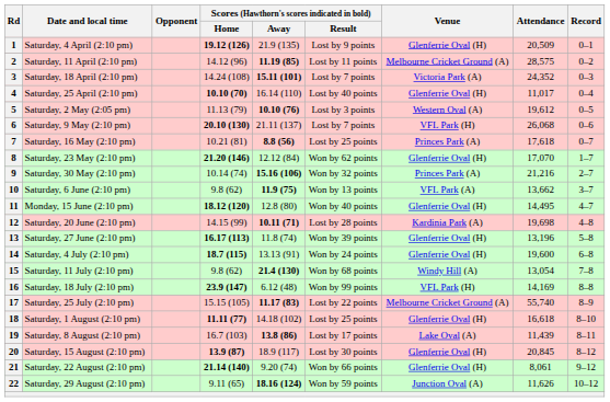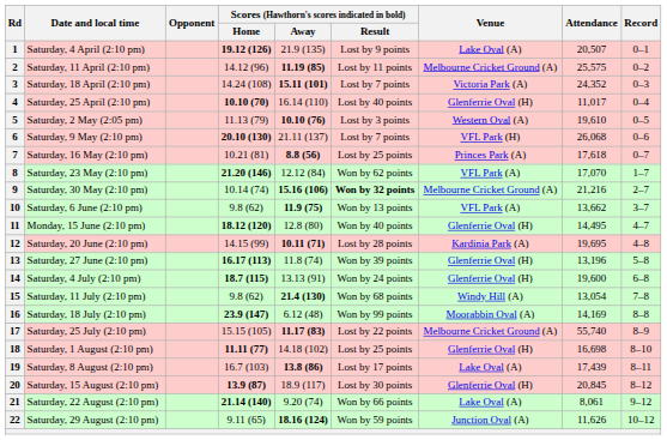 <table class="wikitable" style="font-size:90%; text-align:center; width: 100%; margin-left: auto; margin-right: auto">
 <tr>
 <th rowspan="2">Rd</th>
 <th rowspan="2">Date and local time</th>
 <th rowspan="2">Opponent</th>
 <th colspan="3">Scores <small>(Hawthorn's scores indicated in bold)</small></th>
 <th rowspan="2">Venue</th>
 <th rowspan="2">Attendance</th>
 <th rowspan="2">Record</th>
 </tr>
 <tr>
 <th>Home</th>
 <th>Away</th>
 <th>Result</th>
 </tr>
 <tr style="background:#fcc;">
 <th>1</th>
 <td align=left>Saturday, 4 April (2:10 pm)</td>
 <td align=left></td>
 <td><strong>19.12 (126)</strong></td>
 <td>21.9 (135)</td>
 <td>Lost by 9 points</td>
-<td><a href='#'>Glenferrie Oval</a> (H)</td>
-<td>20,509</td>
+<td><a href='#'>Lake Oval</a> (A)</td>
+<td>20,507</td>
 <td>0–1</td>
 </tr>
 <tr style="background:#fcc;">
 <th>2</th>
 <td align=left>Saturday, 11 April (2:10 pm)</td>
 <td align=left></td>
 <td>14.12 (96)</td>
 <td><strong>11.19 (85)</strong></td>
 <td>Lost by 11 points</td>
 <td><a href='#'>Melbourne Cricket Ground</a> (A)</td>
-<td>28,575</td>
+<td>25,575</td>
 <td>0–2</td>
 </tr>
 <tr style="background:#fcc;">
 <th>3</th>
 <td align=left>Saturday, 18 April (2:10 pm)</td>
 <td align=left></td>
 <td>14.24 (108)</td>
 <td><strong>15.11 (101)</strong></td>
 <td>Lost by 7 points</td>
 <td><a href='#'>Victoria Park</a> (A)</td>
 <td>24,352</td>
 <td>0–3</td>
 </tr>
 <tr style="background:#fcc;">
 <th>4</th>
 <td align=left>Saturday, 25 April (2:10 pm)</td>
 <td align=left></td>
 <td><strong>10.10 (70)</strong></td>
 <td>16.14 (110)</td>
 <td>Lost by 40 points</td>
 <td><a href='#'>Glenferrie Oval</a> (H)</td>
 <td>11,017</td>
 <td>0–4</td>
 </tr>
 <tr style="background:#fcc;">
 <th>5</th>
 <td align=left>Saturday, 2 May (2:05 pm)</td>
 <td align=left></td>
 <td>11.13 (79)</td>
 <td><strong>10.10 (76)</strong></td>
 <td>Lost by 3 points</td>
 <td><a href='#'>Western Oval</a> (A)</td>
-<td>19,612</td>
+<td>19,610</td>
 <td>0–5</td>
 </tr>
 <tr style="background:#fcc;">
 <th>6</th>
 <td align=left>Saturday, 9 May (2:10 pm)</td>
 <td align=left></td>
 <td><strong>20.10 (130)</strong></td>
 <td>21.11 (137)</td>
 <td>Lost by 7 points</td>
 <td><a href='#'>VFL Park</a> (H)</td>
 <td>26,068</td>
 <td>0–6</td>
 </tr>
 <tr style="background:#fcc;">
 <th>7</th>
 <td align=left>Saturday, 16 May (2:10 pm)</td>
 <td align=left></td>
 <td>10.21 (81)</td>
 <td><strong>8.8 (56)</strong></td>
 <td>Lost by 25 points</td>
 <td><a href='#'>Princes Park</a> (A)</td>
 <td>17,618</td>
 <td>0–7</td>
 </tr>
 <tr style="background:#cfc">
 <th>8</th>
 <td align=left>Saturday, 23 May (2:10 pm)</td>
 <td align=left></td>
 <td><strong>21.20 (146)</strong></td>
 <td>12.12 (84)</td>
 <td>Won by 62 points</td>
-<td><a href='#'>Glenferrie Oval</a> (H)</td>
+<td><a href='#'>VFL Park</a> (A)</td>
 <td>17,070</td>
 <td>1–7</td>
 </tr>
 <tr style="background:#cfc">
 <th>9</th>
 <td align=left>Saturday, 30 May (2:10 pm)</td>
 <td align=left></td>
 <td>10.14 (74)</td>
 <td><strong>15.16 (106)</strong></td>
-<td>Won by 32 points</td>
-<td><a href='#'>Princes Park</a> (A)</td>
+<td><strong>Won by 32 points</strong></td>
+<td><a href='#'>Melbourne Cricket Ground</a> (A)</td>
 <td>21,216</td>
 <td>2–7</td>
 </tr>
 <tr style="background:#cfc">
 <th>10</th>
 <td align=left>Saturday, 6 June (2:10 pm)</td>
 <td align=left></td>
 <td>9.8 (62)</td>
 <td><strong>11.9 (75)</strong></td>
 <td>Won by 13 points</td>
 <td><a href='#'>VFL Park</a> (A)</td>
 <td>13,662</td>
 <td>3–7</td>
 </tr>
 <tr style="background:#cfc">
 <th>11</th>
 <td align=left>Monday, 15 June (2:10 pm)</td>
 <td align=left></td>
 <td><strong>18.12 (120)</strong></td>
 <td>12.8 (80)</td>
 <td>Won by 40 points</td>
 <td><a href='#'>Glenferrie Oval</a> (H)</td>
 <td>14,495</td>
 <td>4–7</td>
 </tr>
 <tr style="background:#fcc;">
 <th>12</th>
 <td align=left>Saturday, 20 June (2:10 pm)</td>
 <td align=left></td>
 <td>14.15 (99)</td>
 <td><strong>10.11 (71)</strong></td>
 <td>Lost by 28 points</td>
 <td><a href='#'>Kardinia Park</a> (A)</td>
-<td>19,698</td>
+<td>19,695</td>
 <td>4–8</td>
 </tr>
 <tr style="background:#cfc">
 <th>13</th>
 <td align=left>Saturday, 27 June (2:10 pm)</td>
 <td align=left></td>
 <td><strong>16.17 (113)</strong></td>
 <td>11.8 (74)</td>
 <td>Won by 39 points</td>
 <td><a href='#'>Glenferrie Oval</a> (H)</td>
 <td>13,196</td>
 <td>5–8</td>
 </tr>
 <tr style="background:#cfc">
 <th>14</th>
 <td align=left>Saturday, 4 July (2:10 pm)</td>
 <td align=left></td>
 <td><strong>18.7 (115)</strong></td>
 <td>13.13 (91)</td>
 <td>Won by 24 points</td>
 <td><a href='#'>Glenferrie Oval</a> (H)</td>
 <td>19,600</td>
 <td>6–8</td>
 </tr>
 <tr style="background:#cfc">
 <th>15</th>
 <td align=left>Saturday, 11 July (2:10 pm)</td>
 <td align=left></td>
 <td>9.8 (62)</td>
 <td><strong>21.4 (130)</strong></td>
 <td>Won by 68 points</td>
 <td><a href='#'>Windy Hill</a> (A)</td>
 <td>13,054</td>
 <td>7–8</td>
 </tr>
 <tr style="background:#cfc">
 <th>16</th>
 <td align=left>Saturday, 18 July (2:10 pm)</td>
 <td align=left></td>
 <td><strong>23.9 (147)</strong></td>
 <td>6.12 (48)</td>
 <td>Won by 99 points</td>
-<td><a href='#'>VFL Park</a> (H)</td>
+<td><a href='#'>Moorabbin Oval</a> (A)</td>
 <td>14,169</td>
 <td>8–8</td>
 </tr>
 <tr style="background:#fcc;">
 <th>17</th>
 <td align=left>Saturday, 25 July (2:10 pm)</td>
 <td align=left></td>
 <td>15.15 (105)</td>
 <td><strong>11.17 (83)</strong></td>
 <td>Lost by 22 points</td>
 <td><a href='#'>Melbourne Cricket Ground</a> (A)</td>
 <td>55,740</td>
 <td>8–9</td>
 </tr>
 <tr style="background:#fcc;">
 <th>18</th>
 <td align=left>Saturday, 1 August (2:10 pm)</td>
 <td align=left></td>
 <td><strong>11.11 (77)</strong></td>
 <td>14.18 (102)</td>
 <td>Lost by 25 points</td>
 <td><a href='#'>Glenferrie Oval</a> (H)</td>
-<td>16,618</td>
+<td>16,698</td>
 <td>8–10</td>
 </tr>
 <tr style="background:#fcc;">
 <th>19</th>
 <td align=left>Saturday, 8 August (2:10 pm)</td>
 <td align=left></td>
 <td>16.7 (103)</td>
 <td><strong>13.8 (86)</strong></td>
 <td>Lost by 17 points</td>
 <td><a href='#'>Lake Oval</a> (A)</td>
-<td>11,439</td>
+<td>17,439</td>
 <td>8–11</td>
 </tr>
 <tr style="background:#fcc;">
 <th>20</th>
 <td align=left>Saturday, 15 August (2:10 pm)</td>
 <td align=left></td>
 <td><strong>13.9 (87)</strong></td>
 <td>18.9 (117)</td>
 <td>Lost by 30 points</td>
 <td><a href='#'>Glenferrie Oval</a> (H)</td>
 <td>20,845</td>
 <td>8–12</td>
 </tr>
 <tr style="background:#cfc">
 <th>21</th>
 <td align=left>Saturday, 22 August (2:10 pm)</td>
 <td align=left></td>
 <td><strong>21.14 (140)</strong></td>
 <td>9.20 (74)</td>
 <td>Won by 66 points</td>
-<td><a href='#'>Glenferrie Oval</a> (H)</td>
+<td><a href='#'>Lake Oval</a> (A)</td>
 <td>8,061</td>
 <td>9–12</td>
 </tr>
 <tr style="background:#cfc">
 <th>22</th>
 <td align=left>Saturday, 29 August (2:10 pm)</td>
 <td align=left></td>
 <td>9.11 (65)</td>
 <td><strong>18.16 (124)</strong></td>
 <td>Won by 59 points</td>
 <td><a href='#'>Junction Oval</a> (A)</td>
 <td>11,626</td>
 <td>10–12</td>
 </tr>
 <tr>
 <th colspan=9></th>
 </tr>
 </table>
